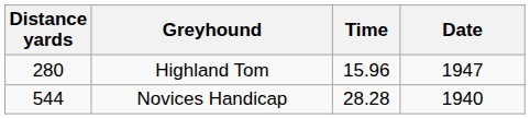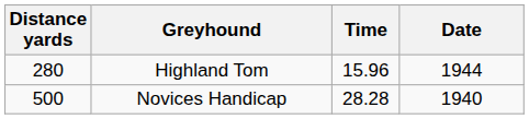 <table class="wikitable" style="font-size: 100%">
 <tr>
 <th width=50>Distance <br>yards</th>
 <th width=200>Greyhound</th>
 <th width=50>Time</th>
 <th width=100>Date</th>
 </tr>
 <tr align=center>
 <td>280</td>
 <td>Highland Tom</td>
 <td>15.96</td>
-<td>1947</td>
+<td>1944</td>
 </tr>
 <tr align=center>
-<td>544</td>
+<td>500</td>
 <td>Novices Handicap</td>
 <td>28.28</td>
 <td>1940</td>
 </tr>
 </table>
